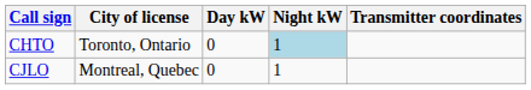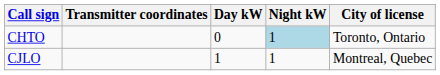 <table class="wikitable sortable">
 <tr>
 <th><a href='#'>Call sign</a></th>
-<th>City of license</th>
+<th>Transmitter coordinates</th>
 <th>Day kW</th>
 <th>Night kW</th>
-<th>Transmitter coordinates</th>
+<th>City of license</th>
 </tr>
 <tr>
 <td><a href='#'>CHTO</a></td>
-<td>Toronto, Ontario</td>
+<td></td>
 <td>0</td>
 <td style="background: lightblue;">1</td>
-<td></td>
+<td>Toronto, Ontario</td>
 </tr>
 <tr>
 <td><a href='#'>CJLO</a></td>
+<td></td>
+<td>1</td>
+<td>1</td>
 <td>Montreal, Quebec</td>
-<td>0</td>
-<td>1</td>
-<td></td>
 </tr>
 </table>
